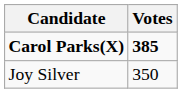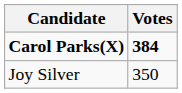 <table class="wikitable">
 <tr>
 <th>Candidate</th>
 <th>Votes</th>
 </tr>
 <tr>
 <td><strong>Carol Parks(X)</strong></td>
-<td><strong>385</strong></td>
+<td><strong>384</strong></td>
 </tr>
 <tr>
 <td>Joy Silver</td>
 <td>350</td>
 </tr>
 </table>
